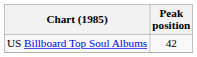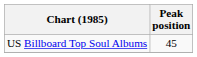 <table class="wikitable">
 <tr>
 <th>Chart (1985)</th>
 <th>Peak<br>position</th>
 </tr>
 <tr>
 <td>US <a href='#'>Billboard Top Soul Albums</a></td>
-<td align=center>42</td>
+<td align=center>45</td>
 </tr>
 <tr>
 </tr>
 </table>
